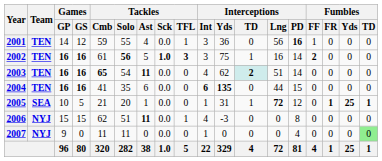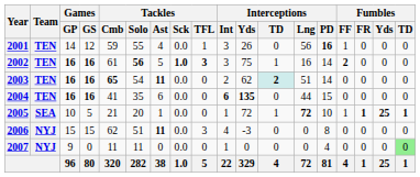 <table class="wikitable" style="text-align:center">
 <tr>
 <th rowspan="2">Year</th>
 <th rowspan="2">Team</th>
 <th colspan="2">Games</th>
 <th colspan="5">Tackles</th>
 <th colspan="5">Interceptions</th>
 <th colspan="4">Fumbles</th>
 </tr>
 <tr>
 <th>GP</th>
 <th>GS</th>
 <th>Cmb</th>
 <th>Solo</th>
 <th>Ast</th>
 <th>Sck</th>
 <th>TFL</th>
 <th>Int</th>
 <th>Yds</th>
 <th>TD</th>
 <th>Lng</th>
 <th>PD</th>
 <th>FF</th>
 <th>FR</th>
 <th>Yds</th>
 <th>TD</th>
 </tr>
 <tr>
 <th><a href='#'>2001</a></th>
 <th><a href='#'>TEN</a></th>
 <td>14</td>
 <td>12</td>
 <td>59</td>
 <td>55</td>
 <td>4</td>
 <td>0.0</td>
 <td>1</td>
 <td>3</td>
-<td>36</td>
+<td>26</td>
 <td>0</td>
 <td>56</td>
 <td><strong>16</strong></td>
 <td>1</td>
 <td>0</td>
 <td>0</td>
 <td>0</td>
 </tr>
 <tr>
 <th><a href='#'>2002</a></th>
 <th><a href='#'>TEN</a></th>
 <td><strong>16</strong></td>
 <td><strong>16</strong></td>
 <td>61</td>
 <td><strong>56</strong></td>
 <td>5</td>
 <td><strong>1.0</strong></td>
 <td><strong>3</strong></td>
 <td>3</td>
 <td>75</td>
 <td>1</td>
 <td>16</td>
 <td>14</td>
 <td><strong>2</strong></td>
 <td>0</td>
 <td>0</td>
 <td>0</td>
 </tr>
 <tr>
 <th><a href='#'>2003</a></th>
 <th><a href='#'>TEN</a></th>
 <td><strong>16</strong></td>
 <td><strong>16</strong></td>
 <td><strong>65</strong></td>
 <td>54</td>
 <td><strong>11</strong></td>
 <td>0.0</td>
 <td>0</td>
-<td>4</td>
+<td>2</td>
 <td>62</td>
 <td style="background:#cfecec; width:3em;"><strong>2</strong></td>
 <td>51</td>
 <td>14</td>
 <td>0</td>
 <td>0</td>
 <td>0</td>
 <td>0</td>
 </tr>
 <tr>
 <th><a href='#'>2004</a></th>
 <th><a href='#'>TEN</a></th>
 <td><strong>16</strong></td>
 <td><strong>16</strong></td>
 <td>41</td>
 <td>35</td>
 <td>6</td>
 <td>0.0</td>
 <td>0</td>
 <td><strong>6</strong></td>
 <td><strong>135</strong></td>
 <td>0</td>
 <td>44</td>
 <td>15</td>
 <td>0</td>
 <td>0</td>
 <td>0</td>
 <td>0</td>
 </tr>
 <tr>
 <th><a href='#'>2005</a></th>
 <th><a href='#'>SEA</a></th>
 <td>10</td>
 <td>5</td>
 <td>21</td>
 <td>20</td>
 <td>1</td>
 <td>0.0</td>
 <td>0</td>
 <td>1</td>
-<td>31</td>
+<td>72</td>
 <td>1</td>
 <td><strong>72</strong></td>
-<td>12</td>
-<td>0</td>
+<td>10</td>
+<td>1</td>
 <td><strong>1</strong></td>
 <td><strong>25</strong></td>
 <td><strong>1</strong></td>
 </tr>
 <tr>
 <th><a href='#'>2006</a></th>
 <th><a href='#'>NYJ</a></th>
 <td>15</td>
 <td>15</td>
 <td>62</td>
 <td>51</td>
 <td><strong>11</strong></td>
 <td>0.0</td>
-<td>1</td>
+<td>3</td>
 <td>4</td>
 <td>-3</td>
 <td>0</td>
 <td>0</td>
 <td>8</td>
 <td>0</td>
 <td>0</td>
 <td>0</td>
 <td>0</td>
 </tr>
 <tr>
 <th><a href='#'>2007</a></th>
 <th><a href='#'>NYJ</a></th>
 <td>9</td>
 <td>0</td>
 <td>11</td>
 <td>11</td>
 <td>0</td>
 <td>0.0</td>
 <td>0</td>
 <td>1</td>
 <td>0</td>
 <td>0</td>
 <td>0</td>
 <td>4</td>
 <td>0</td>
 <td>0</td>
 <td>0</td>
 <td style="background: lightgreen;">0</td>
 </tr>
 <tr>
 <th colspan="2"></th>
 <th>96</th>
 <th>80</th>
 <th>320</th>
 <th>282</th>
 <th>38</th>
 <th>1.0</th>
 <th>5</th>
 <th>22</th>
 <th>329</th>
 <th>4</th>
 <th>72</th>
 <th>81</th>
 <th>4</th>
 <th>1</th>
 <th>25</th>
 <th>1</th>
 </tr>
 </table>
